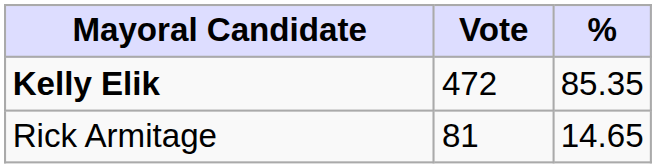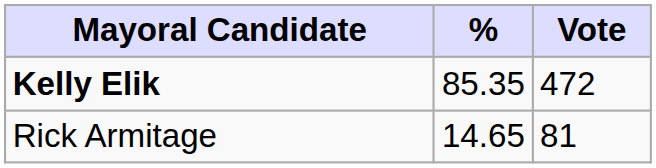 <table class="wikitable">
 <tr>
 <th style="background:#ddf; width:200px;">Mayoral Candidate</th>
+<th style="background:#ddf; width:30px;">%</th>
 <th style="background:#ddf; width:50px;">Vote</th>
-<th style="background:#ddf; width:30px;">%</th>
 </tr>
 <tr>
 <td><strong>Kelly Elik</strong></td>
+<td>85.35</td>
 <td>472</td>
-<td>85.35</td>
 </tr>
 <tr>
 <td>Rick Armitage</td>
+<td>14.65</td>
 <td>81</td>
-<td>14.65</td>
 </tr>
 </table>
